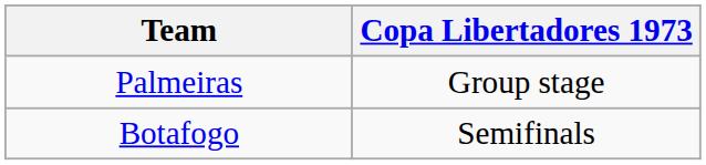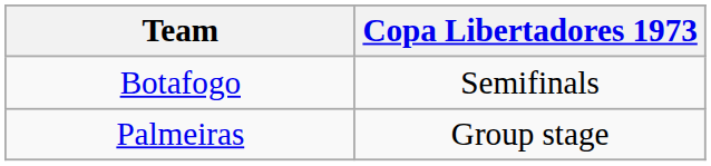 <table class="wikitable">
 <tr>
 <th width= 50%>Team</th>
 <th width= 50%><a href='#'>Copa Libertadores 1973</a></th>
 </tr>
 <tr align="center">
+<td><a href='#'>Botafogo</a></td>
+<td>Semifinals</td>
+</tr>
+<tr align="center">
 <td><a href='#'>Palmeiras</a></td>
 <td>Group stage</td>
 </tr>
-<tr align="center">
-<td><a href='#'>Botafogo</a></td>
-<td>Semifinals</td>
-</tr>
 </table>
